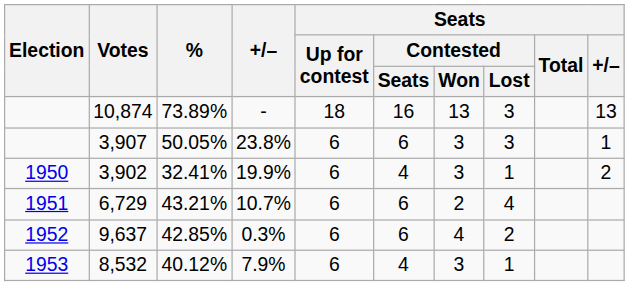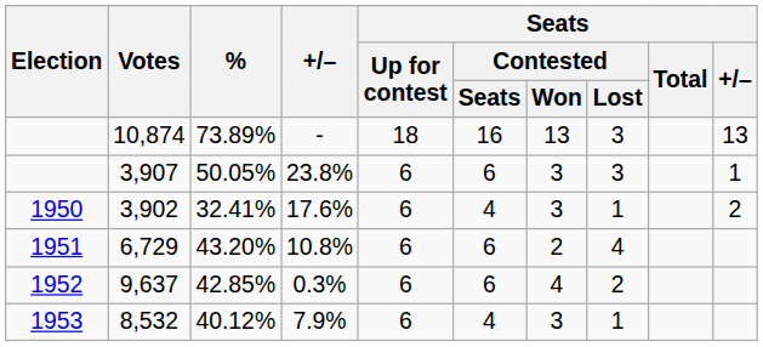 <table class=wikitable style="text-align: center;">
 <tr>
 <th rowspan=3>Election</th>
 <th rowspan=3>Votes</th>
 <th rowspan=3>%</th>
 <th rowspan=3>+/–</th>
 <th colspan=6>Seats</th>
 </tr>
 <tr>
 <th rowspan=2>Up for<br>contest</th>
 <th colspan=3>Contested</th>
 <th rowspan=2>Total</th>
 <th rowspan=2>+/–</th>
 </tr>
 <tr>
 <th>Seats</th>
 <th>Won</th>
 <th>Lost</th>
 </tr>
 <tr>
 <td><a href='#'></a></td>
 <td>10,874</td>
 <td>73.89%</td>
 <td>-</td>
 <td>18</td>
 <td>16</td>
 <td>13</td>
 <td>3</td>
 <td></td>
 <td> 13</td>
 </tr>
 <tr>
 <td><a href='#'></a></td>
 <td>3,907</td>
 <td>50.05%</td>
 <td> 23.8%</td>
 <td>6</td>
 <td>6</td>
 <td>3</td>
 <td>3</td>
 <td></td>
 <td> 1</td>
 </tr>
 <tr>
 <td><a href='#'>1950</a></td>
 <td>3,902</td>
 <td>32.41%</td>
-<td> 19.9%</td>
+<td> 17.6%</td>
 <td>6</td>
 <td>4</td>
 <td>3</td>
 <td>1</td>
 <td></td>
 <td> 2</td>
 </tr>
 <tr>
 <td><a href='#'>1951</a></td>
 <td>6,729</td>
-<td>43.21%</td>
-<td> 10.7%</td>
+<td>43.20%</td>
+<td> 10.8%</td>
 <td>6</td>
 <td>6</td>
 <td>2</td>
 <td>4</td>
 <td></td>
 <td></td>
 </tr>
 <tr>
 <td><a href='#'>1952</a></td>
 <td>9,637</td>
 <td>42.85%</td>
 <td> 0.3%</td>
 <td>6</td>
 <td>6</td>
 <td>4</td>
 <td>2</td>
 <td></td>
 <td></td>
 </tr>
 <tr>
 <td><a href='#'>1953</a></td>
 <td>8,532</td>
 <td>40.12%</td>
 <td> 7.9%</td>
 <td>6</td>
 <td>4</td>
 <td>3</td>
 <td>1</td>
 <td></td>
 <td></td>
 </tr>
 </table>
